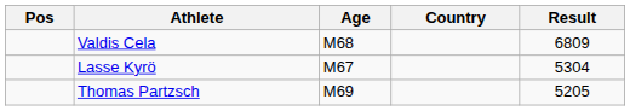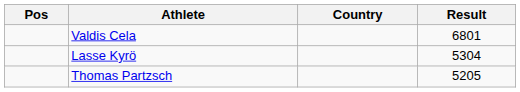 <table class="wikitable"  style="text-align:center; width:50%;">
 <tr>
 <th>Pos</th>
 <th>Athlete</th>
-<th>Age</th>
 <th>Country</th>
 <th>Result</th>
 </tr>
 <tr>
 <td align=center></td>
 <td align=left><a href='#'>Valdis Cela</a></td>
-<td align=left>M68</td>
 <td align=left></td>
-<td>6809</td>
+<td>6801</td>
 </tr>
 <tr>
 <td align=center></td>
 <td align=left><a href='#'>Lasse Kyrö</a></td>
-<td align=left>M67</td>
 <td align=left></td>
 <td>5304</td>
 </tr>
 <tr>
 <td align=center></td>
 <td align=left><a href='#'>Thomas Partzsch</a></td>
-<td align=left>M69</td>
 <td align=left></td>
 <td>5205</td>
 </tr>
 </table>
